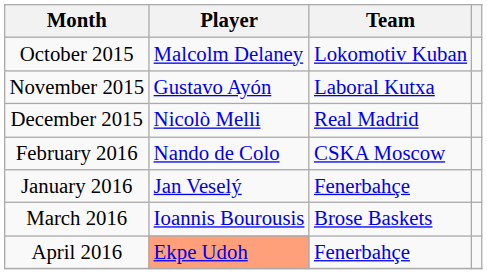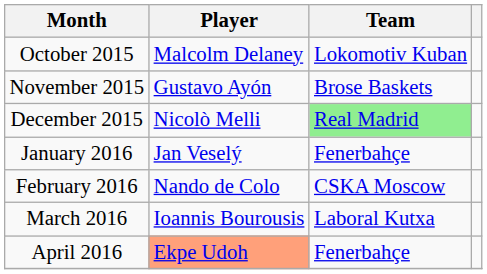 <table class="wikitable" style="text-align: center">
 <tr>
 <th>Month</th>
 <th>Player</th>
 <th>Team</th>
 <th></th>
 </tr>
 <tr>
 <td>October 2015</td>
 <td align="left"> <a href='#'>Malcolm Delaney</a></td>
 <td align="left"> <a href='#'>Lokomotiv Kuban</a></td>
 <td></td>
 </tr>
 <tr>
 <td>November 2015</td>
 <td align="left"> <a href='#'>Gustavo Ayón</a></td>
-<td align="left"> <a href='#'>Laboral Kutxa</a></td>
+<td align="left"> <a href='#'>Brose Baskets</a></td>
 <td></td>
 </tr>
 <tr>
 <td>December 2015</td>
 <td align="left"> <a href='#'>Nicolò Melli</a></td>
-<td align="left"> <a href='#'>Real Madrid</a></td>
+<td align="left" style="background: lightgreen;"> <a href='#'>Real Madrid</a></td>
+<td></td>
+</tr>
+<tr>
+<td>January 2016</td>
+<td align="left"> <a href='#'>Jan Veselý</a></td>
+<td align="left"> <a href='#'>Fenerbahçe</a></td>
 <td></td>
 </tr>
 <tr>
 <td>February 2016</td>
 <td align="left"> <a href='#'>Nando de Colo</a></td>
 <td align="left"> <a href='#'>CSKA Moscow</a></td>
 <td></td>
 </tr>
 <tr>
-<td>January 2016</td>
-<td align="left"> <a href='#'>Jan Veselý</a></td>
-<td align="left"> <a href='#'>Fenerbahçe</a></td>
-<td></td>
-</tr>
-<tr>
 <td>March 2016</td>
 <td align="left"> <a href='#'>Ioannis Bourousis</a></td>
-<td align="left"> <a href='#'>Brose Baskets</a></td>
+<td align="left"> <a href='#'>Laboral Kutxa</a></td>
 <td></td>
 </tr>
 <tr>
 <td>April 2016</td>
 <td align="left" style="background: lightsalmon;"> <a href='#'>Ekpe Udoh</a></td>
 <td align="left"> <a href='#'>Fenerbahçe</a></td>
 <td></td>
 </tr>
 <tr>
 </tr>
 </table>
